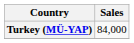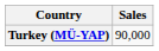 <table class="wikitable sortable plainrowheaders">
 <tr>
 <th scope="col">Country</th>
 <th scope="col">Sales</th>
 </tr>
 <tr>
 <th scope="row">Turkey (<a href='#'>MÜ-YAP</a>)</th>
-<td>84,000</td>
+<td>90,000</td>
 </tr>
 <tr>
 </tr>
 </table>
